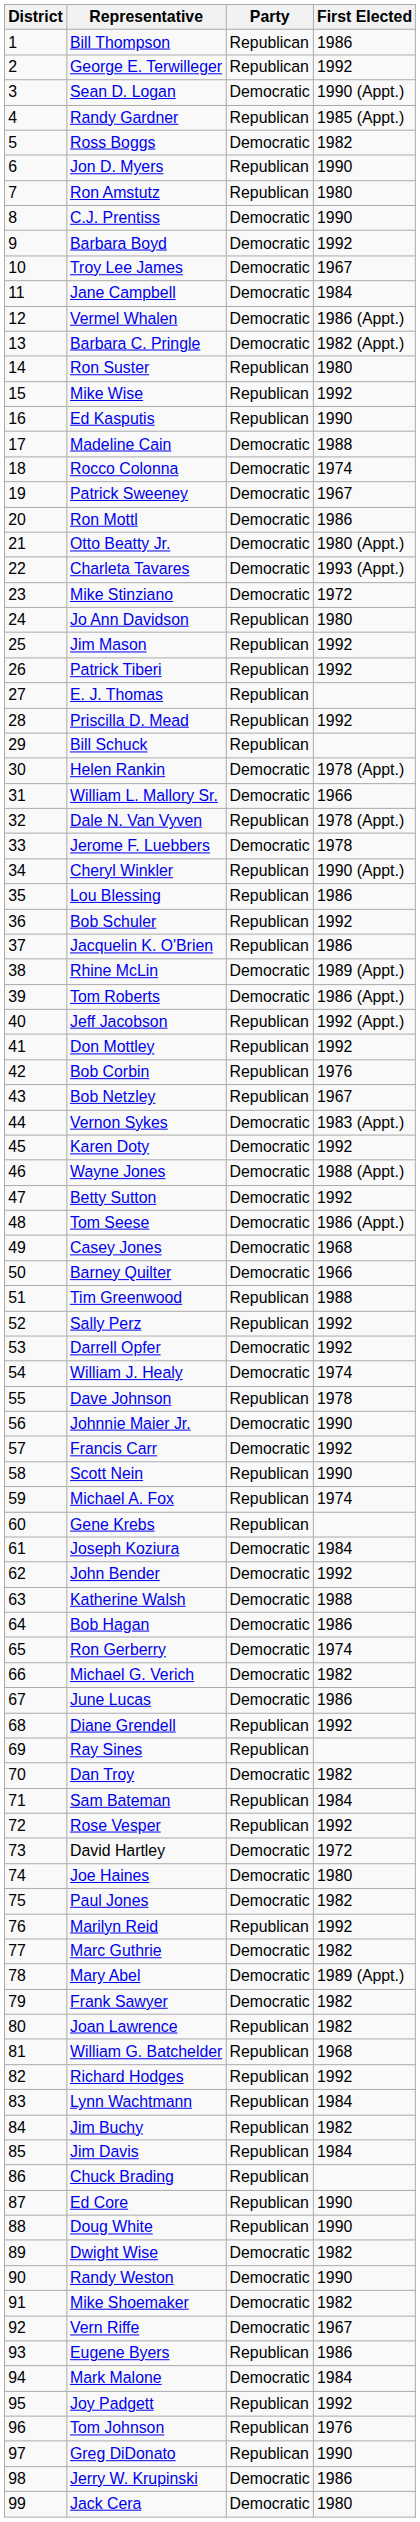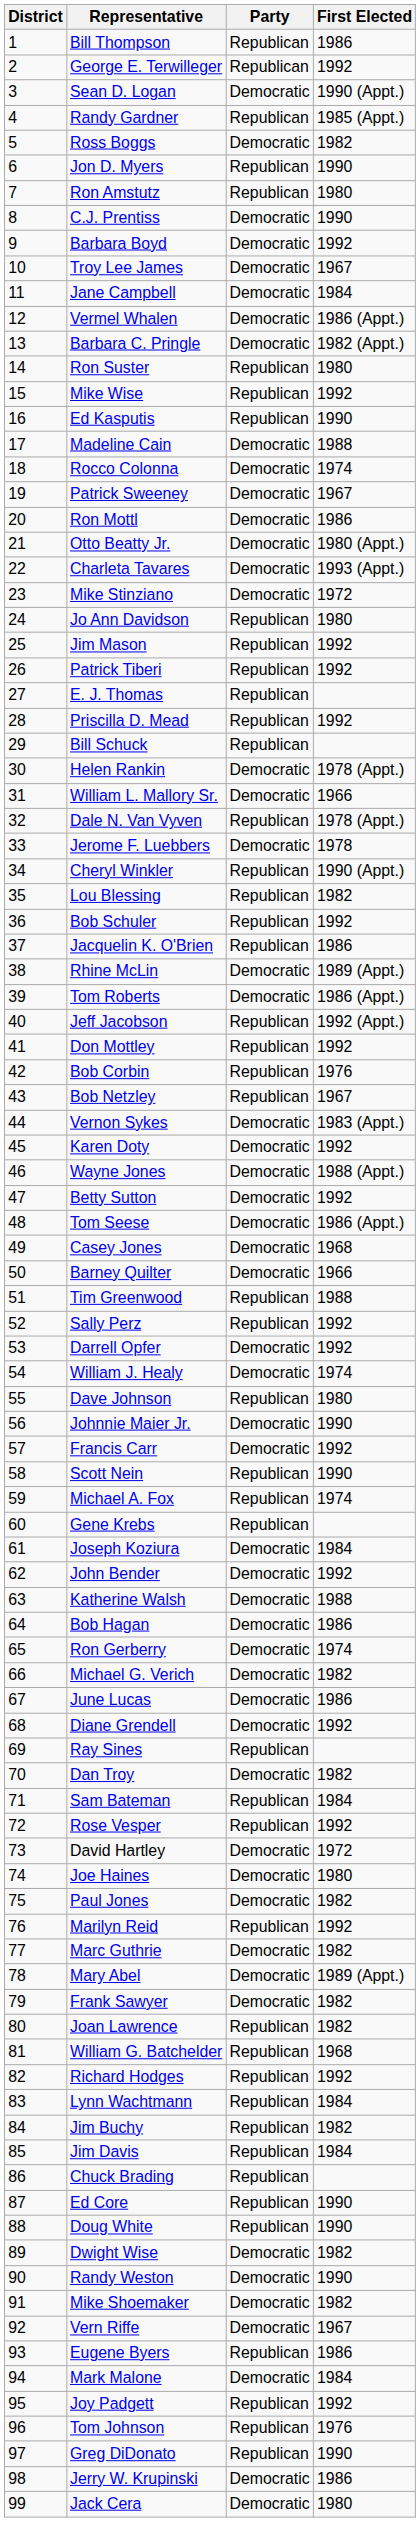 <table class="wikitable sortable">
 <tr>
 <th>District</th>
 <th>Representative</th>
 <th>Party</th>
 <th>First Elected</th>
 </tr>
 <tr>
 <td>1</td>
 <td><a href='#'>Bill Thompson</a></td>
 <td>Republican</td>
 <td>1986</td>
 </tr>
 <tr>
 <td>2</td>
 <td><a href='#'>George E. Terwilleger</a></td>
 <td>Republican</td>
 <td>1992</td>
 </tr>
 <tr>
 <td>3</td>
 <td><a href='#'>Sean D. Logan</a></td>
 <td>Democratic</td>
 <td>1990 (Appt.)</td>
 </tr>
 <tr>
 <td>4</td>
 <td><a href='#'>Randy Gardner</a></td>
 <td>Republican</td>
 <td>1985 (Appt.)</td>
 </tr>
 <tr>
 <td>5</td>
 <td><a href='#'>Ross Boggs</a></td>
 <td>Democratic</td>
 <td>1982</td>
 </tr>
 <tr>
 <td>6</td>
 <td><a href='#'>Jon D. Myers</a></td>
 <td>Republican</td>
 <td>1990</td>
 </tr>
 <tr>
 <td>7</td>
 <td><a href='#'>Ron Amstutz</a></td>
 <td>Republican</td>
 <td>1980</td>
 </tr>
 <tr>
 <td>8</td>
 <td><a href='#'>C.J. Prentiss</a></td>
 <td>Democratic</td>
 <td>1990</td>
 </tr>
 <tr>
 <td>9</td>
 <td><a href='#'>Barbara Boyd</a></td>
 <td>Democratic</td>
 <td>1992</td>
 </tr>
 <tr>
 <td>10</td>
 <td><a href='#'>Troy Lee James</a></td>
 <td>Democratic</td>
 <td>1967</td>
 </tr>
 <tr>
 <td>11</td>
 <td><a href='#'>Jane Campbell</a></td>
 <td>Democratic</td>
 <td>1984</td>
 </tr>
 <tr>
 <td>12</td>
 <td><a href='#'>Vermel Whalen</a></td>
 <td>Democratic</td>
 <td>1986 (Appt.)</td>
 </tr>
 <tr>
 <td>13</td>
 <td><a href='#'>Barbara C. Pringle</a></td>
 <td>Democratic</td>
 <td>1982 (Appt.)</td>
 </tr>
 <tr>
 <td>14</td>
 <td><a href='#'>Ron Suster</a></td>
 <td>Republican</td>
 <td>1980</td>
 </tr>
 <tr>
 <td>15</td>
 <td><a href='#'>Mike Wise</a></td>
 <td>Republican</td>
 <td>1992</td>
 </tr>
 <tr>
 <td>16</td>
 <td><a href='#'>Ed Kasputis</a></td>
 <td>Republican</td>
 <td>1990</td>
 </tr>
 <tr>
 <td>17</td>
 <td><a href='#'>Madeline Cain</a></td>
 <td>Democratic</td>
 <td>1988</td>
 </tr>
 <tr>
 <td>18</td>
 <td><a href='#'>Rocco Colonna</a></td>
 <td>Democratic</td>
 <td>1974</td>
 </tr>
 <tr>
 <td>19</td>
 <td><a href='#'>Patrick Sweeney</a></td>
 <td>Democratic</td>
 <td>1967</td>
 </tr>
 <tr>
 <td>20</td>
 <td><a href='#'>Ron Mottl</a></td>
 <td>Democratic</td>
 <td>1986</td>
 </tr>
 <tr>
 <td>21</td>
 <td><a href='#'>Otto Beatty Jr.</a></td>
 <td>Democratic</td>
 <td>1980 (Appt.)</td>
 </tr>
 <tr>
 <td>22</td>
 <td><a href='#'>Charleta Tavares</a></td>
 <td>Democratic</td>
 <td>1993 (Appt.)</td>
 </tr>
 <tr>
 <td>23</td>
 <td><a href='#'>Mike Stinziano</a></td>
 <td>Democratic</td>
 <td>1972</td>
 </tr>
 <tr>
 <td>24</td>
 <td><a href='#'>Jo Ann Davidson</a></td>
 <td>Republican</td>
 <td>1980</td>
 </tr>
 <tr>
 <td>25</td>
 <td><a href='#'>Jim Mason</a></td>
 <td>Republican</td>
 <td>1992</td>
 </tr>
 <tr>
 <td>26</td>
 <td><a href='#'>Patrick Tiberi</a></td>
 <td>Republican</td>
 <td>1992</td>
 </tr>
 <tr>
 <td>27</td>
 <td><a href='#'>E. J. Thomas</a></td>
 <td>Republican</td>
 <td></td>
 </tr>
 <tr>
 <td>28</td>
 <td><a href='#'>Priscilla D. Mead</a></td>
 <td>Republican</td>
 <td>1992</td>
 </tr>
 <tr>
 <td>29</td>
 <td><a href='#'>Bill Schuck</a></td>
 <td>Republican</td>
 <td></td>
 </tr>
 <tr>
 <td>30</td>
 <td><a href='#'>Helen Rankin</a></td>
 <td>Democratic</td>
 <td>1978 (Appt.)</td>
 </tr>
 <tr>
 <td>31</td>
 <td><a href='#'>William L. Mallory Sr.</a></td>
 <td>Democratic</td>
 <td>1966</td>
 </tr>
 <tr>
 <td>32</td>
 <td><a href='#'>Dale N. Van Vyven</a></td>
 <td>Republican</td>
 <td>1978 (Appt.)</td>
 </tr>
 <tr>
 <td>33</td>
 <td><a href='#'>Jerome F. Luebbers</a></td>
 <td>Democratic</td>
 <td>1978</td>
 </tr>
 <tr>
 <td>34</td>
 <td><a href='#'>Cheryl Winkler</a></td>
 <td>Republican</td>
 <td>1990 (Appt.)</td>
 </tr>
 <tr>
 <td>35</td>
 <td><a href='#'>Lou Blessing</a></td>
 <td>Republican</td>
-<td>1986</td>
+<td>1982</td>
 </tr>
 <tr>
 <td>36</td>
 <td><a href='#'>Bob Schuler</a></td>
 <td>Republican</td>
 <td>1992</td>
 </tr>
 <tr>
 <td>37</td>
 <td><a href='#'>Jacquelin K. O'Brien</a></td>
 <td>Republican</td>
 <td>1986</td>
 </tr>
 <tr>
 <td>38</td>
 <td><a href='#'>Rhine McLin</a></td>
 <td>Democratic</td>
 <td>1989 (Appt.)</td>
 </tr>
 <tr>
 <td>39</td>
 <td><a href='#'>Tom Roberts</a></td>
 <td>Democratic</td>
 <td>1986 (Appt.)</td>
 </tr>
 <tr>
 <td>40</td>
 <td><a href='#'>Jeff Jacobson</a></td>
 <td>Republican</td>
 <td>1992 (Appt.)</td>
 </tr>
 <tr>
 <td>41</td>
 <td><a href='#'>Don Mottley</a></td>
 <td>Republican</td>
 <td>1992</td>
 </tr>
 <tr>
 <td>42</td>
 <td><a href='#'>Bob Corbin</a></td>
 <td>Republican</td>
 <td>1976</td>
 </tr>
 <tr>
 <td>43</td>
 <td><a href='#'>Bob Netzley</a></td>
 <td>Republican</td>
 <td>1967</td>
 </tr>
 <tr>
 <td>44</td>
 <td><a href='#'>Vernon Sykes</a></td>
 <td>Democratic</td>
 <td>1983 (Appt.)</td>
 </tr>
 <tr>
 <td>45</td>
 <td><a href='#'>Karen Doty</a></td>
 <td>Democratic</td>
 <td>1992</td>
 </tr>
 <tr>
 <td>46</td>
 <td><a href='#'>Wayne Jones</a></td>
 <td>Democratic</td>
 <td>1988 (Appt.)</td>
 </tr>
 <tr>
 <td>47</td>
 <td><a href='#'>Betty Sutton</a></td>
 <td>Democratic</td>
 <td>1992</td>
 </tr>
 <tr>
 <td>48</td>
 <td><a href='#'>Tom Seese</a></td>
 <td>Democratic</td>
 <td>1986 (Appt.)</td>
 </tr>
 <tr>
 <td>49</td>
 <td><a href='#'>Casey Jones</a></td>
 <td>Democratic</td>
 <td>1968</td>
 </tr>
 <tr>
 <td>50</td>
 <td><a href='#'>Barney Quilter</a></td>
 <td>Democratic</td>
 <td>1966</td>
 </tr>
 <tr>
 <td>51</td>
 <td><a href='#'>Tim Greenwood</a></td>
 <td>Republican</td>
 <td>1988</td>
 </tr>
 <tr>
 <td>52</td>
 <td><a href='#'>Sally Perz</a></td>
 <td>Republican</td>
 <td>1992</td>
 </tr>
 <tr>
 <td>53</td>
 <td><a href='#'>Darrell Opfer</a></td>
 <td>Democratic</td>
 <td>1992</td>
 </tr>
 <tr>
 <td>54</td>
 <td><a href='#'>William J. Healy</a></td>
 <td>Democratic</td>
 <td>1974</td>
 </tr>
 <tr>
 <td>55</td>
 <td><a href='#'>Dave Johnson</a></td>
 <td>Republican</td>
-<td>1978</td>
+<td>1980</td>
 </tr>
 <tr>
 <td>56</td>
 <td><a href='#'>Johnnie Maier Jr.</a></td>
 <td>Democratic</td>
 <td>1990</td>
 </tr>
 <tr>
 <td>57</td>
 <td><a href='#'>Francis Carr</a></td>
 <td>Democratic</td>
 <td>1992</td>
 </tr>
 <tr>
 <td>58</td>
 <td><a href='#'>Scott Nein</a></td>
 <td>Republican</td>
 <td>1990</td>
 </tr>
 <tr>
 <td>59</td>
 <td><a href='#'>Michael A. Fox</a></td>
 <td>Republican</td>
 <td>1974</td>
 </tr>
 <tr>
 <td>60</td>
 <td><a href='#'>Gene Krebs</a></td>
 <td>Republican</td>
 <td></td>
 </tr>
 <tr>
 <td>61</td>
 <td><a href='#'>Joseph Koziura</a></td>
 <td>Democratic</td>
 <td>1984</td>
 </tr>
 <tr>
 <td>62</td>
 <td><a href='#'>John Bender</a></td>
 <td>Democratic</td>
 <td>1992</td>
 </tr>
 <tr>
 <td>63</td>
 <td><a href='#'>Katherine Walsh</a></td>
 <td>Democratic</td>
 <td>1988</td>
 </tr>
 <tr>
 <td>64</td>
 <td><a href='#'>Bob Hagan</a></td>
 <td>Democratic</td>
 <td>1986</td>
 </tr>
 <tr>
 <td>65</td>
 <td><a href='#'>Ron Gerberry</a></td>
 <td>Democratic</td>
 <td>1974</td>
 </tr>
 <tr>
 <td>66</td>
 <td><a href='#'>Michael G. Verich</a></td>
 <td>Democratic</td>
 <td>1982</td>
 </tr>
 <tr>
 <td>67</td>
 <td><a href='#'>June Lucas</a></td>
 <td>Democratic</td>
 <td>1986</td>
 </tr>
 <tr>
 <td>68</td>
 <td><a href='#'>Diane Grendell</a></td>
-<td>Republican</td>
+<td>Democratic</td>
 <td>1992</td>
 </tr>
 <tr>
 <td>69</td>
 <td><a href='#'>Ray Sines</a></td>
 <td>Republican</td>
 <td></td>
 </tr>
 <tr>
 <td>70</td>
 <td><a href='#'>Dan Troy</a></td>
 <td>Democratic</td>
 <td>1982</td>
 </tr>
 <tr>
 <td>71</td>
 <td><a href='#'>Sam Bateman</a></td>
 <td>Republican</td>
 <td>1984</td>
 </tr>
 <tr>
 <td>72</td>
 <td><a href='#'>Rose Vesper</a></td>
 <td>Republican</td>
 <td>1992</td>
 </tr>
 <tr>
 <td>73</td>
 <td>David Hartley</td>
 <td>Democratic</td>
 <td>1972</td>
 </tr>
 <tr>
 <td>74</td>
 <td><a href='#'>Joe Haines</a></td>
 <td>Democratic</td>
 <td>1980</td>
 </tr>
 <tr>
 <td>75</td>
 <td><a href='#'>Paul Jones</a></td>
 <td>Democratic</td>
 <td>1982</td>
 </tr>
 <tr>
 <td>76</td>
 <td><a href='#'>Marilyn Reid</a></td>
 <td>Republican</td>
 <td>1992</td>
 </tr>
 <tr>
 <td>77</td>
 <td><a href='#'>Marc Guthrie</a></td>
 <td>Democratic</td>
 <td>1982</td>
 </tr>
 <tr>
 <td>78</td>
 <td><a href='#'>Mary Abel</a></td>
 <td>Democratic</td>
 <td>1989 (Appt.)</td>
 </tr>
 <tr>
 <td>79</td>
 <td><a href='#'>Frank Sawyer</a></td>
 <td>Democratic</td>
 <td>1982</td>
 </tr>
 <tr>
 <td>80</td>
 <td><a href='#'>Joan Lawrence</a></td>
 <td>Republican</td>
 <td>1982</td>
 </tr>
 <tr>
 <td>81</td>
 <td><a href='#'>William G. Batchelder</a></td>
 <td>Republican</td>
 <td>1968</td>
 </tr>
 <tr>
 <td>82</td>
 <td><a href='#'>Richard Hodges</a></td>
 <td>Republican</td>
 <td>1992</td>
 </tr>
 <tr>
 <td>83</td>
 <td><a href='#'>Lynn Wachtmann</a></td>
 <td>Republican</td>
 <td>1984</td>
 </tr>
 <tr>
 <td>84</td>
 <td><a href='#'>Jim Buchy</a></td>
 <td>Republican</td>
 <td>1982</td>
 </tr>
 <tr>
 <td>85</td>
 <td><a href='#'>Jim Davis</a></td>
 <td>Republican</td>
 <td>1984</td>
 </tr>
 <tr>
 <td>86</td>
 <td><a href='#'>Chuck Brading</a></td>
 <td>Republican</td>
 <td></td>
 </tr>
 <tr>
 <td>87</td>
 <td><a href='#'>Ed Core</a></td>
 <td>Republican</td>
 <td>1990</td>
 </tr>
 <tr>
 <td>88</td>
 <td><a href='#'>Doug White</a></td>
 <td>Republican</td>
 <td>1990</td>
 </tr>
 <tr>
 <td>89</td>
 <td><a href='#'>Dwight Wise</a></td>
 <td>Democratic</td>
 <td>1982</td>
 </tr>
 <tr>
 <td>90</td>
 <td><a href='#'>Randy Weston</a></td>
 <td>Democratic</td>
 <td>1990</td>
 </tr>
 <tr>
 <td>91</td>
 <td><a href='#'>Mike Shoemaker</a></td>
 <td>Democratic</td>
 <td>1982</td>
 </tr>
 <tr>
 <td>92</td>
 <td><a href='#'>Vern Riffe</a></td>
 <td>Democratic</td>
 <td>1967</td>
 </tr>
 <tr>
 <td>93</td>
 <td><a href='#'>Eugene Byers</a></td>
 <td>Republican</td>
 <td>1986</td>
 </tr>
 <tr>
 <td>94</td>
 <td><a href='#'>Mark Malone</a></td>
 <td>Democratic</td>
 <td>1984</td>
 </tr>
 <tr>
 <td>95</td>
 <td><a href='#'>Joy Padgett</a></td>
 <td>Republican</td>
 <td>1992</td>
 </tr>
 <tr>
 <td>96</td>
 <td><a href='#'>Tom Johnson</a></td>
 <td>Republican</td>
 <td>1976</td>
 </tr>
 <tr>
 <td>97</td>
 <td><a href='#'>Greg DiDonato</a></td>
 <td>Republican</td>
 <td>1990</td>
 </tr>
 <tr>
 <td>98</td>
 <td><a href='#'>Jerry W. Krupinski</a></td>
 <td>Democratic</td>
 <td>1986</td>
 </tr>
 <tr>
 <td>99</td>
 <td><a href='#'>Jack Cera</a></td>
 <td>Democratic</td>
 <td>1980</td>
 </tr>
 </table>
